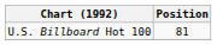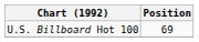 <table class="wikitable sortable">
 <tr>
 <th>Chart (1992)</th>
 <th align="center">Position</th>
 </tr>
 <tr>
 <td>U.S. <em>Billboard</em> Hot 100</td>
-<td align="center">81</td>
+<td align="center">69</td>
 </tr>
 <tr>
 </tr>
 </table>
